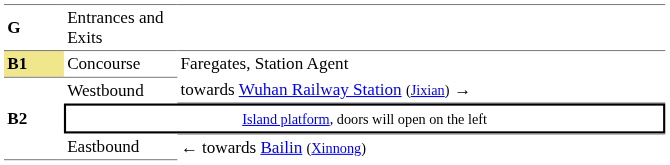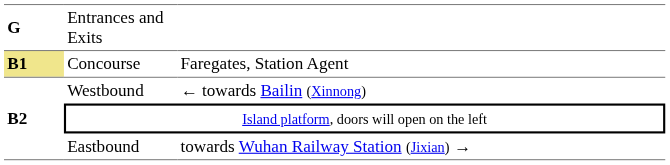 <table table border=0 cellspacing=0 cellpadding=3>
 <tr>
 <td style="border-top:solid 1px gray;border-bottom:solid 0px gray;" width=50><strong>G</strong></td>
 <td style="border-top:solid 1px gray;border-bottom:solid 0px gray;" width=100>Entrances and Exits</td>
 <td style="border-top:solid 1px gray;border-bottom:solid 0px gray;" width=450></td>
 </tr>
 <tr>
 <td style="background: khaki; border-top:solid 1px gray;border-bottom:solid 0px gray;" width=50><strong>B1</strong></td>
 <td style="border-top:solid 1px gray;border-bottom:solid 0px gray;" width=100>Concourse</td>
 <td style="border-top:solid 1px gray;border-bottom:solid 0px gray;" width=450>Faregates, Station Agent</td>
 </tr>
 <tr>
 <td style="border-top:solid 1px gray;border-bottom:solid 1px gray;" rowspan=3><strong>B2</strong></td>
 <td style="border-top:solid 1px gray;border-bottom:solid 0px gray;">Westbound</td>
-<td style="border-bottom:solid 1px gray;"> towards <a href='#'>Wuhan Railway Station</a> <small>(<a href='#'>Jixian</a>)</small> →</td>
+<td style="border-top:solid 1px gray;border-bottom:solid 0px gray;">←  towards <a href='#'>Bailin</a> <small>(<a href='#'>Xinnong</a>)</small></td>
 </tr>
 <tr>
 <td style="border-right:solid 2px black;border-left:solid 2px black;border-top:solid 2px black;border-bottom:solid 2px black;text-align:center;" colspan=2><small><a href='#'>Island platform</a>, doors will open on the left</small></td>
 </tr>
 <tr>
 <td style="border-bottom:solid 1px gray;">Eastbound</td>
-<td style="border-top:solid 1px gray;border-bottom:solid 0px gray;">←  towards <a href='#'>Bailin</a> <small>(<a href='#'>Xinnong</a>)</small></td>
+<td style="border-bottom:solid 1px gray;"> towards <a href='#'>Wuhan Railway Station</a> <small>(<a href='#'>Jixian</a>)</small> →</td>
 </tr>
 </table>
